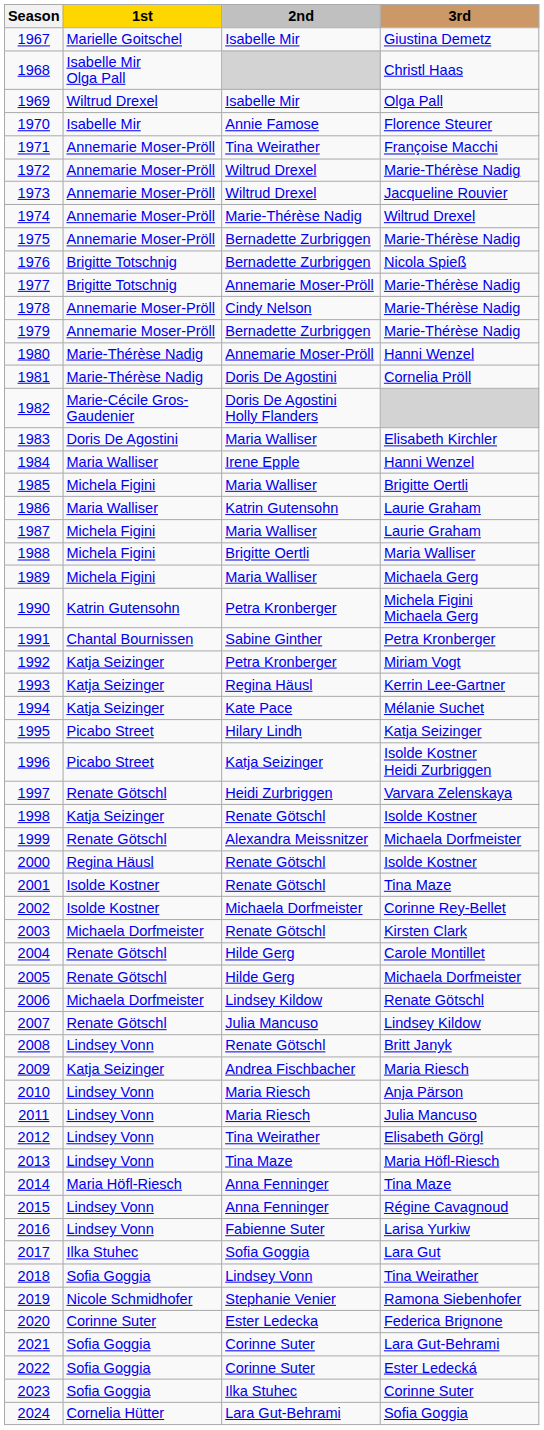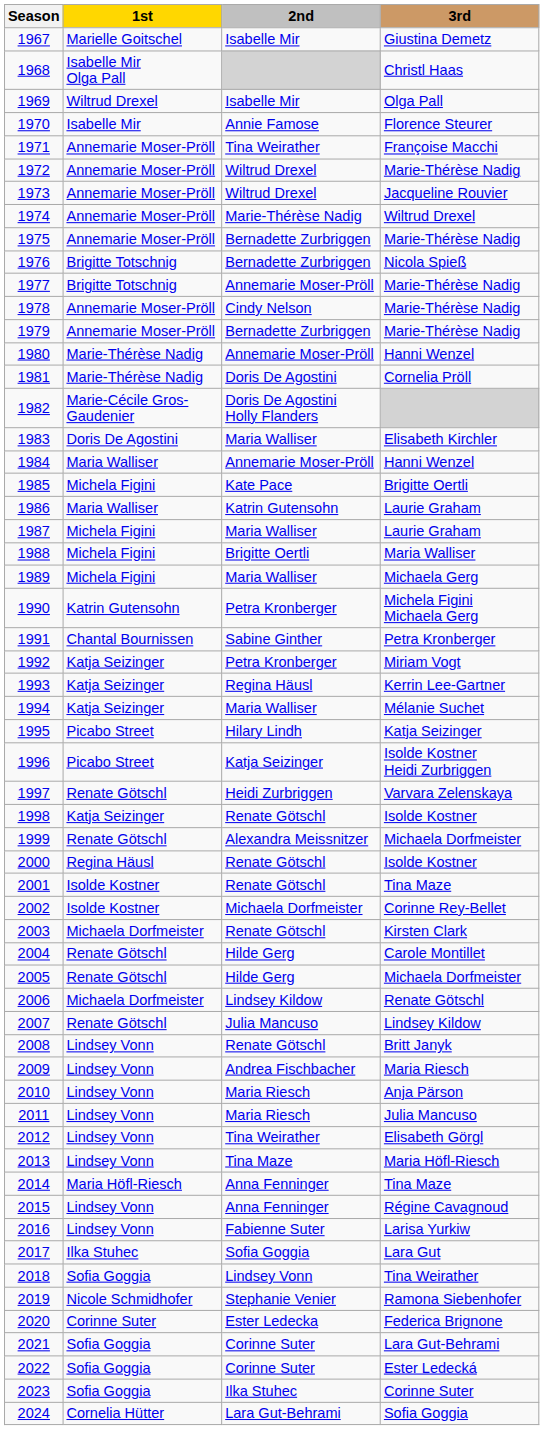 <table class="wikitable sortable" width=60% style="font-size:90%; text-align:left;">
 <tr>
 <th style=width:10%>Season</th>
 <th style="background:gold; width:30%">1st</th>
 <th style="background:silver; width:30%">2nd</th>
 <th style="background:#cc9966; width:30%">3rd</th>
 </tr>
 <tr>
 <td align=center><a href='#'>1967</a></td>
 <td> <a href='#'>Marielle Goitschel</a></td>
 <td> <a href='#'>Isabelle Mir</a></td>
 <td> <a href='#'>Giustina Demetz</a></td>
 </tr>
 <tr>
 <td align=center><a href='#'>1968</a></td>
 <td> <a href='#'>Isabelle Mir</a><br> <a href='#'>Olga Pall</a></td>
 <td bgcolor=lightgrey></td>
 <td> <a href='#'>Christl Haas</a></td>
 </tr>
 <tr>
 <td align=center><a href='#'>1969</a></td>
 <td> <a href='#'>Wiltrud Drexel</a></td>
 <td> <a href='#'>Isabelle Mir</a></td>
 <td> <a href='#'>Olga Pall</a></td>
 </tr>
 <tr>
 <td align=center><a href='#'>1970</a></td>
 <td> <a href='#'>Isabelle Mir</a></td>
 <td> <a href='#'>Annie Famose</a></td>
 <td> <a href='#'>Florence Steurer</a></td>
 </tr>
 <tr>
 <td align=center><a href='#'>1971</a></td>
 <td> <a href='#'>Annemarie Moser-Pröll</a></td>
 <td> <a href='#'>Tina Weirather</a></td>
 <td> <a href='#'>Françoise Macchi</a></td>
 </tr>
 <tr>
 <td align=center><a href='#'>1972</a></td>
 <td> <a href='#'>Annemarie Moser-Pröll</a></td>
 <td> <a href='#'>Wiltrud Drexel</a></td>
 <td> <a href='#'>Marie-Thérèse Nadig</a></td>
 </tr>
 <tr>
 <td align=center><a href='#'>1973</a></td>
 <td> <a href='#'>Annemarie Moser-Pröll</a></td>
 <td> <a href='#'>Wiltrud Drexel</a></td>
 <td> <a href='#'>Jacqueline Rouvier</a></td>
 </tr>
 <tr>
 <td align=center><a href='#'>1974</a></td>
 <td> <a href='#'>Annemarie Moser-Pröll</a></td>
 <td> <a href='#'>Marie-Thérèse Nadig</a></td>
 <td> <a href='#'>Wiltrud Drexel</a></td>
 </tr>
 <tr>
 <td align=center><a href='#'>1975</a></td>
 <td> <a href='#'>Annemarie Moser-Pröll</a></td>
 <td> <a href='#'>Bernadette Zurbriggen</a></td>
 <td> <a href='#'>Marie-Thérèse Nadig</a></td>
 </tr>
 <tr>
 <td align=center><a href='#'>1976</a></td>
 <td> <a href='#'>Brigitte Totschnig</a></td>
 <td> <a href='#'>Bernadette Zurbriggen</a></td>
 <td> <a href='#'>Nicola Spieß</a></td>
 </tr>
 <tr>
 <td align=center><a href='#'>1977</a></td>
 <td> <a href='#'>Brigitte Totschnig</a></td>
 <td> <a href='#'>Annemarie Moser-Pröll</a></td>
 <td> <a href='#'>Marie-Thérèse Nadig</a></td>
 </tr>
 <tr>
 <td align=center><a href='#'>1978</a></td>
 <td> <a href='#'>Annemarie Moser-Pröll</a></td>
 <td> <a href='#'>Cindy Nelson</a></td>
 <td> <a href='#'>Marie-Thérèse Nadig</a></td>
 </tr>
 <tr>
 <td align=center><a href='#'>1979</a></td>
 <td> <a href='#'>Annemarie Moser-Pröll</a></td>
 <td> <a href='#'>Bernadette Zurbriggen</a></td>
 <td> <a href='#'>Marie-Thérèse Nadig</a></td>
 </tr>
 <tr>
 <td align=center><a href='#'>1980</a></td>
 <td> <a href='#'>Marie-Thérèse Nadig</a></td>
 <td> <a href='#'>Annemarie Moser-Pröll</a></td>
 <td> <a href='#'>Hanni Wenzel</a></td>
 </tr>
 <tr>
 <td align=center><a href='#'>1981</a></td>
 <td> <a href='#'>Marie-Thérèse Nadig</a></td>
 <td> <a href='#'>Doris De Agostini</a></td>
 <td> <a href='#'>Cornelia Pröll</a></td>
 </tr>
 <tr>
 <td align=center><a href='#'>1982</a></td>
 <td> <a href='#'>Marie-Cécile Gros-Gaudenier</a></td>
 <td> <a href='#'>Doris De Agostini</a><br> <a href='#'>Holly Flanders</a></td>
 <td bgcolor=lightgrey></td>
 </tr>
 <tr>
 <td align=center><a href='#'>1983</a></td>
 <td> <a href='#'>Doris De Agostini</a></td>
 <td> <a href='#'>Maria Walliser</a></td>
 <td> <a href='#'>Elisabeth Kirchler</a></td>
 </tr>
 <tr>
 <td align=center><a href='#'>1984</a></td>
 <td> <a href='#'>Maria Walliser</a></td>
-<td> <a href='#'>Irene Epple</a></td>
+<td> <a href='#'>Annemarie Moser-Pröll</a></td>
 <td> <a href='#'>Hanni Wenzel</a></td>
 </tr>
 <tr>
 <td align=center><a href='#'>1985</a></td>
 <td> <a href='#'>Michela Figini</a></td>
-<td> <a href='#'>Maria Walliser</a></td>
+<td> <a href='#'>Kate Pace</a></td>
 <td> <a href='#'>Brigitte Oertli</a></td>
 </tr>
 <tr>
 <td align=center><a href='#'>1986</a></td>
 <td> <a href='#'>Maria Walliser</a></td>
 <td> <a href='#'>Katrin Gutensohn</a></td>
 <td> <a href='#'>Laurie Graham</a></td>
 </tr>
 <tr>
 <td align=center><a href='#'>1987</a></td>
 <td> <a href='#'>Michela Figini</a></td>
 <td> <a href='#'>Maria Walliser</a></td>
 <td> <a href='#'>Laurie Graham</a></td>
 </tr>
 <tr>
 <td align=center><a href='#'>1988</a></td>
 <td> <a href='#'>Michela Figini</a></td>
 <td> <a href='#'>Brigitte Oertli</a></td>
 <td> <a href='#'>Maria Walliser</a></td>
 </tr>
 <tr>
 <td align=center><a href='#'>1989</a></td>
 <td> <a href='#'>Michela Figini</a></td>
 <td> <a href='#'>Maria Walliser</a></td>
 <td> <a href='#'>Michaela Gerg</a></td>
 </tr>
 <tr>
 <td align=center><a href='#'>1990</a></td>
 <td> <a href='#'>Katrin Gutensohn</a></td>
 <td> <a href='#'>Petra Kronberger</a></td>
 <td> <a href='#'>Michela Figini</a><br> <a href='#'>Michaela Gerg</a></td>
 </tr>
 <tr>
 <td align=center><a href='#'>1991</a></td>
 <td> <a href='#'>Chantal Bournissen</a></td>
 <td> <a href='#'>Sabine Ginther</a></td>
 <td> <a href='#'>Petra Kronberger</a></td>
 </tr>
 <tr>
 <td align=center><a href='#'>1992</a></td>
 <td> <a href='#'>Katja Seizinger</a></td>
 <td> <a href='#'>Petra Kronberger</a></td>
 <td> <a href='#'>Miriam Vogt</a></td>
 </tr>
 <tr>
 <td align=center><a href='#'>1993</a></td>
 <td> <a href='#'>Katja Seizinger</a></td>
 <td> <a href='#'>Regina Häusl</a></td>
 <td> <a href='#'>Kerrin Lee-Gartner</a></td>
 </tr>
 <tr>
 <td align=center><a href='#'>1994</a></td>
 <td> <a href='#'>Katja Seizinger</a></td>
-<td> <a href='#'>Kate Pace</a></td>
+<td> <a href='#'>Maria Walliser</a></td>
 <td> <a href='#'>Mélanie Suchet</a></td>
 </tr>
 <tr>
 <td align=center><a href='#'>1995</a></td>
 <td> <a href='#'>Picabo Street</a></td>
 <td> <a href='#'>Hilary Lindh</a></td>
 <td> <a href='#'>Katja Seizinger</a></td>
 </tr>
 <tr>
 <td align=center><a href='#'>1996</a></td>
 <td> <a href='#'>Picabo Street</a></td>
 <td> <a href='#'>Katja Seizinger</a></td>
 <td> <a href='#'>Isolde Kostner</a><br> <a href='#'>Heidi Zurbriggen</a></td>
 </tr>
 <tr>
 <td align=center><a href='#'>1997</a></td>
 <td> <a href='#'>Renate Götschl</a></td>
 <td> <a href='#'>Heidi Zurbriggen</a></td>
 <td> <a href='#'>Varvara Zelenskaya</a></td>
 </tr>
 <tr>
 <td align=center><a href='#'>1998</a></td>
 <td> <a href='#'>Katja Seizinger</a></td>
 <td> <a href='#'>Renate Götschl</a></td>
 <td> <a href='#'>Isolde Kostner</a></td>
 </tr>
 <tr>
 <td align=center><a href='#'>1999</a></td>
 <td> <a href='#'>Renate Götschl</a></td>
 <td> <a href='#'>Alexandra Meissnitzer</a></td>
 <td> <a href='#'>Michaela Dorfmeister</a></td>
 </tr>
 <tr>
 <td align=center><a href='#'>2000</a></td>
 <td> <a href='#'>Regina Häusl</a></td>
 <td> <a href='#'>Renate Götschl</a></td>
 <td> <a href='#'>Isolde Kostner</a></td>
 </tr>
 <tr>
 <td align=center><a href='#'>2001</a></td>
 <td> <a href='#'>Isolde Kostner</a></td>
 <td> <a href='#'>Renate Götschl</a></td>
 <td> <a href='#'>Tina Maze</a></td>
 </tr>
 <tr>
 <td align=center><a href='#'>2002</a></td>
 <td> <a href='#'>Isolde Kostner</a></td>
 <td> <a href='#'>Michaela Dorfmeister</a></td>
 <td> <a href='#'>Corinne Rey-Bellet</a></td>
 </tr>
 <tr>
 <td align=center><a href='#'>2003</a></td>
 <td> <a href='#'>Michaela Dorfmeister</a></td>
 <td> <a href='#'>Renate Götschl</a></td>
 <td> <a href='#'>Kirsten Clark</a></td>
 </tr>
 <tr>
 <td align=center><a href='#'>2004</a></td>
 <td> <a href='#'>Renate Götschl</a></td>
 <td> <a href='#'>Hilde Gerg</a></td>
 <td> <a href='#'>Carole Montillet</a></td>
 </tr>
 <tr>
 <td align=center><a href='#'>2005</a></td>
 <td> <a href='#'>Renate Götschl</a></td>
 <td> <a href='#'>Hilde Gerg</a></td>
 <td> <a href='#'>Michaela Dorfmeister</a></td>
 </tr>
 <tr>
 <td align=center><a href='#'>2006</a></td>
 <td> <a href='#'>Michaela Dorfmeister</a></td>
 <td> <a href='#'>Lindsey Kildow</a></td>
 <td> <a href='#'>Renate Götschl</a></td>
 </tr>
 <tr>
 <td align=center><a href='#'>2007</a></td>
 <td> <a href='#'>Renate Götschl</a></td>
 <td> <a href='#'>Julia Mancuso</a></td>
 <td> <a href='#'>Lindsey Kildow</a></td>
 </tr>
 <tr>
 <td align=center><a href='#'>2008</a></td>
 <td> <a href='#'>Lindsey Vonn</a></td>
 <td> <a href='#'>Renate Götschl</a></td>
 <td> <a href='#'>Britt Janyk</a></td>
 </tr>
 <tr>
 <td align=center><a href='#'>2009</a></td>
-<td> <a href='#'>Katja Seizinger</a></td>
+<td> <a href='#'>Lindsey Vonn</a></td>
 <td> <a href='#'>Andrea Fischbacher</a></td>
 <td> <a href='#'>Maria Riesch</a></td>
 </tr>
 <tr>
 <td align=center><a href='#'>2010</a></td>
 <td> <a href='#'>Lindsey Vonn</a></td>
 <td> <a href='#'>Maria Riesch</a></td>
 <td> <a href='#'>Anja Pärson</a></td>
 </tr>
 <tr>
 <td align=center><a href='#'>2011</a></td>
 <td> <a href='#'>Lindsey Vonn</a></td>
 <td> <a href='#'>Maria Riesch</a></td>
 <td> <a href='#'>Julia Mancuso</a></td>
 </tr>
 <tr>
 <td align=center><a href='#'>2012</a></td>
 <td> <a href='#'>Lindsey Vonn</a></td>
 <td> <a href='#'>Tina Weirather</a></td>
 <td> <a href='#'>Elisabeth Görgl</a></td>
 </tr>
 <tr>
 <td align=center><a href='#'>2013</a></td>
 <td> <a href='#'>Lindsey Vonn</a></td>
 <td> <a href='#'>Tina Maze</a></td>
 <td> <a href='#'>Maria Höfl-Riesch</a></td>
 </tr>
 <tr>
 <td align=center><a href='#'>2014</a></td>
 <td> <a href='#'>Maria Höfl-Riesch</a></td>
 <td> <a href='#'>Anna Fenninger</a></td>
 <td> <a href='#'>Tina Maze</a></td>
 </tr>
 <tr>
 <td align=center><a href='#'>2015</a></td>
 <td> <a href='#'>Lindsey Vonn</a></td>
 <td> <a href='#'>Anna Fenninger</a></td>
 <td> <a href='#'>Régine Cavagnoud</a></td>
 </tr>
 <tr>
 <td align=center><a href='#'>2016</a></td>
 <td> <a href='#'>Lindsey Vonn</a></td>
 <td> <a href='#'>Fabienne Suter</a></td>
 <td> <a href='#'>Larisa Yurkiw</a></td>
 </tr>
 <tr>
 <td align=center><a href='#'>2017</a></td>
 <td> <a href='#'>Ilka Stuhec</a></td>
 <td> <a href='#'>Sofia Goggia</a></td>
 <td> <a href='#'>Lara Gut</a></td>
 </tr>
 <tr>
 <td align=center><a href='#'>2018</a></td>
 <td> <a href='#'>Sofia Goggia</a></td>
 <td> <a href='#'>Lindsey Vonn</a></td>
 <td> <a href='#'>Tina Weirather</a></td>
 </tr>
 <tr>
 <td align=center><a href='#'>2019</a></td>
 <td> <a href='#'>Nicole Schmidhofer</a></td>
 <td> <a href='#'>Stephanie Venier</a></td>
 <td> <a href='#'>Ramona Siebenhofer</a></td>
 </tr>
 <tr>
 <td align=center><a href='#'>2020</a></td>
 <td> <a href='#'>Corinne Suter</a></td>
 <td> <a href='#'>Ester Ledecka</a></td>
 <td> <a href='#'>Federica Brignone</a></td>
 </tr>
 <tr>
 <td align=center><a href='#'>2021</a></td>
 <td> <a href='#'>Sofia Goggia</a></td>
 <td> <a href='#'>Corinne Suter</a></td>
 <td> <a href='#'>Lara Gut-Behrami</a></td>
 </tr>
 <tr>
 <td align=center><a href='#'>2022</a></td>
 <td> <a href='#'>Sofia Goggia</a></td>
 <td> <a href='#'>Corinne Suter</a></td>
 <td> <a href='#'>Ester Ledecká</a></td>
 </tr>
 <tr>
 <td align=center><a href='#'>2023</a></td>
 <td> <a href='#'>Sofia Goggia</a></td>
 <td> <a href='#'>Ilka Stuhec</a></td>
 <td> <a href='#'>Corinne Suter</a></td>
 </tr>
 <tr>
 <td align=center><a href='#'>2024</a></td>
 <td> <a href='#'>Cornelia Hütter</a></td>
 <td> <a href='#'>Lara Gut-Behrami</a></td>
 <td> <a href='#'>Sofia Goggia</a></td>
 </tr>
 </table>
